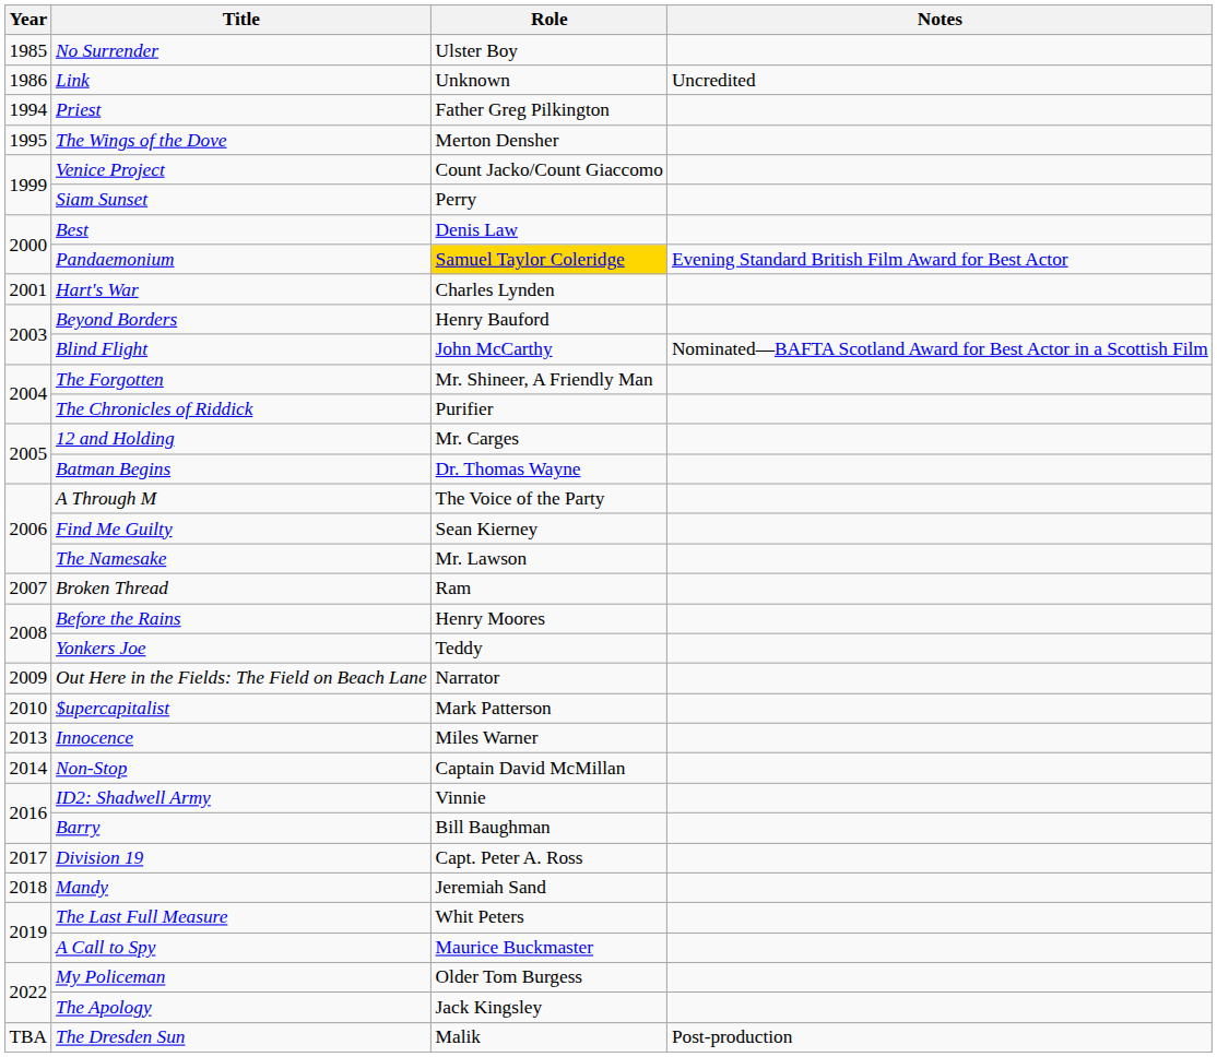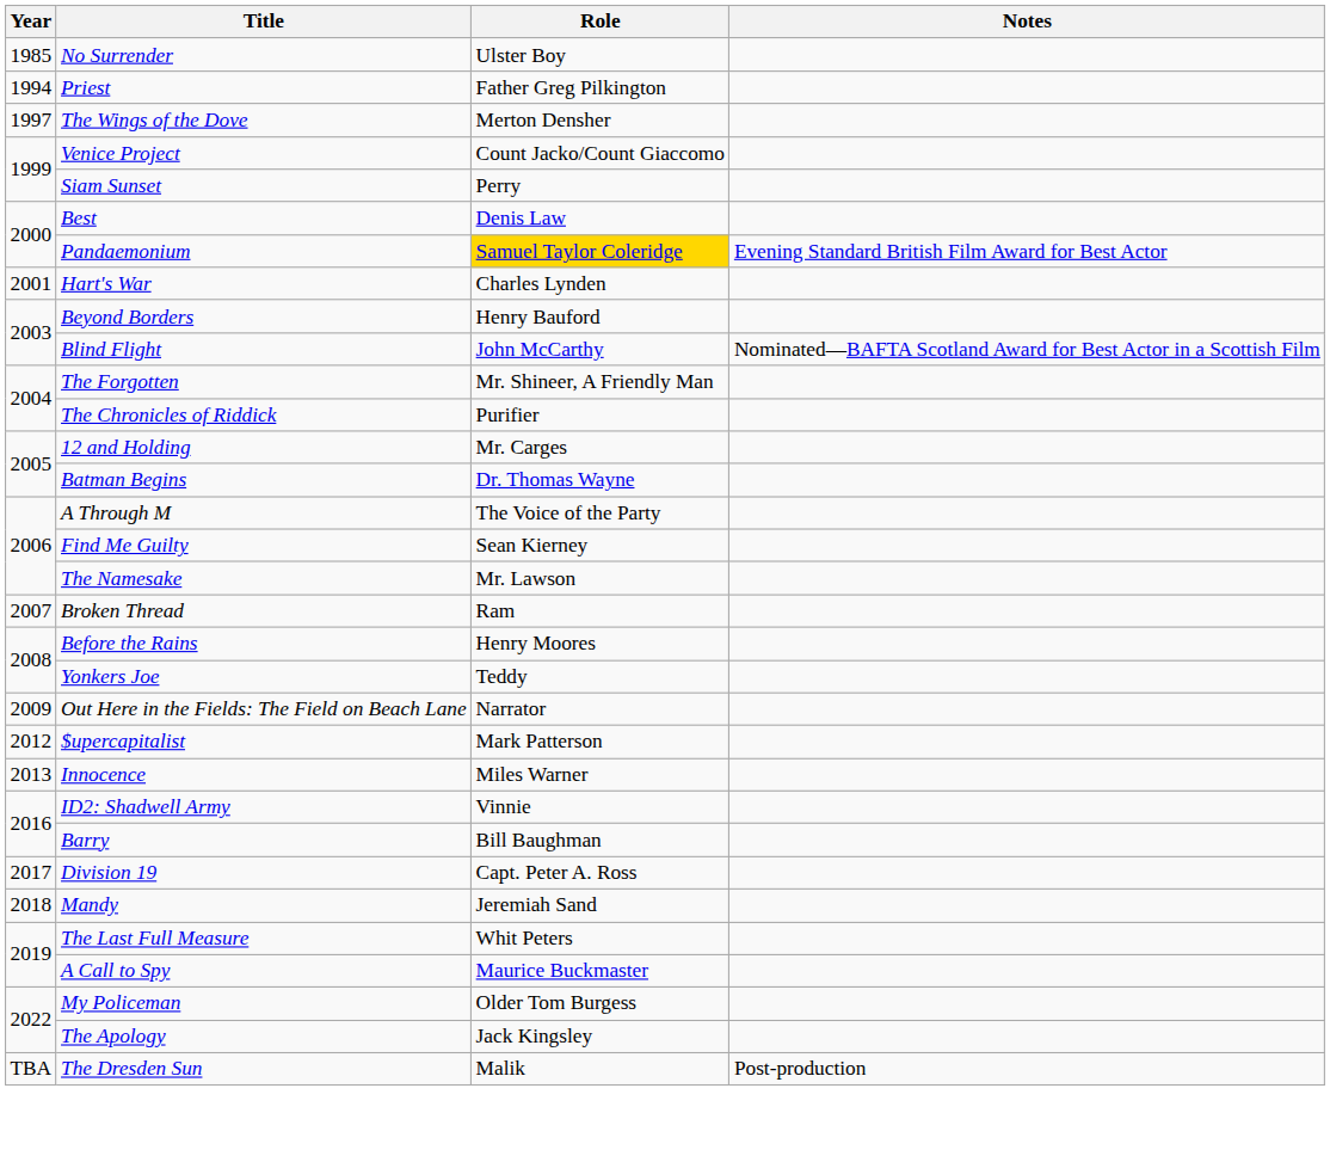 <table class="wikitable sortable">
 <tr>
 <th>Year</th>
 <th>Title</th>
 <th>Role</th>
 <th>Notes</th>
 </tr>
 <tr>
 <td>1985</td>
 <td><em><a href='#'>No Surrender</a></em></td>
 <td>Ulster Boy</td>
 <td></td>
 </tr>
 <tr>
-<td>1986</td>
-<td><em><a href='#'>Link</a></em></td>
-<td>Unknown</td>
-<td>Uncredited</td>
-</tr>
-<tr>
 <td>1994</td>
 <td><em><a href='#'>Priest</a></em></td>
 <td>Father Greg Pilkington</td>
 <td></td>
 </tr>
 <tr>
-<td>1995</td>
+<td>1997</td>
 <td><em><a href='#'>The Wings of the Dove</a></em></td>
 <td>Merton Densher</td>
 <td></td>
 </tr>
 <tr>
 <td rowspan="2">1999</td>
 <td><em><a href='#'>Venice Project</a></em></td>
 <td>Count Jacko/Count Giaccomo</td>
 <td></td>
 </tr>
 <tr>
 <td><em><a href='#'>Siam Sunset</a></em></td>
 <td>Perry</td>
 <td></td>
 </tr>
 <tr>
 <td rowspan="2">2000</td>
 <td><em><a href='#'>Best</a></em></td>
 <td><a href='#'>Denis Law</a></td>
 <td></td>
 </tr>
 <tr>
 <td><em><a href='#'>Pandaemonium</a></em></td>
 <td style="background: gold;"><a href='#'>Samuel Taylor Coleridge</a></td>
 <td><a href='#'>Evening Standard British Film Award for Best Actor</a></td>
 </tr>
 <tr>
 <td>2001</td>
 <td><em><a href='#'>Hart's War</a></em></td>
 <td>Charles Lynden</td>
 <td></td>
 </tr>
 <tr>
 <td rowspan="2">2003</td>
 <td><em><a href='#'>Beyond Borders</a></em></td>
 <td>Henry Bauford</td>
 <td></td>
 </tr>
 <tr>
 <td><em><a href='#'>Blind Flight</a></em></td>
 <td><a href='#'>John McCarthy</a></td>
 <td>Nominated—<a href='#'>BAFTA Scotland Award for Best Actor in a Scottish Film</a></td>
 </tr>
 <tr>
 <td rowspan="2">2004</td>
 <td><em><a href='#'>The Forgotten</a></em></td>
 <td>Mr. Shineer, A Friendly Man</td>
 <td></td>
 </tr>
 <tr>
 <td><em><a href='#'>The Chronicles of Riddick</a></em></td>
 <td>Purifier</td>
 <td></td>
 </tr>
 <tr>
 <td rowspan="2">2005</td>
 <td><em><a href='#'>12 and Holding</a></em></td>
 <td>Mr. Carges</td>
 <td></td>
 </tr>
 <tr>
 <td><em><a href='#'>Batman Begins</a></em></td>
 <td><a href='#'>Dr. Thomas Wayne</a></td>
 <td></td>
 </tr>
 <tr>
 <td rowspan="3">2006</td>
 <td><em>A Through M</em></td>
 <td>The Voice of the Party</td>
 <td></td>
 </tr>
 <tr>
 <td><em><a href='#'>Find Me Guilty</a></em></td>
 <td>Sean Kierney</td>
 <td></td>
 </tr>
 <tr>
 <td><em><a href='#'>The Namesake</a></em></td>
 <td>Mr. Lawson</td>
 <td></td>
 </tr>
 <tr>
 <td>2007</td>
 <td><em>Broken Thread</em></td>
 <td>Ram</td>
 <td></td>
 </tr>
 <tr>
 <td rowspan="2">2008</td>
 <td><em><a href='#'>Before the Rains</a></em></td>
 <td>Henry Moores</td>
 <td></td>
 </tr>
 <tr>
 <td><em><a href='#'>Yonkers Joe</a></em></td>
 <td>Teddy</td>
 <td></td>
 </tr>
 <tr>
 <td>2009</td>
 <td><em>Out Here in the Fields: The Field on Beach Lane</em></td>
 <td>Narrator</td>
 <td></td>
 </tr>
 <tr>
-<td>2010</td>
+<td>2012</td>
 <td><em><a href='#'>$upercapitalist</a></em></td>
 <td>Mark Patterson</td>
 <td></td>
 </tr>
 <tr>
 <td>2013</td>
 <td><em><a href='#'>Innocence</a></em></td>
 <td>Miles Warner</td>
-<td></td>
-</tr>
-<tr>
-<td>2014</td>
-<td><em><a href='#'>Non-Stop</a></em></td>
-<td>Captain David McMillan</td>
 <td></td>
 </tr>
 <tr>
 <td rowspan="2">2016</td>
 <td><em><a href='#'>ID2: Shadwell Army</a></em></td>
 <td>Vinnie</td>
 <td></td>
 </tr>
 <tr>
 <td><em><a href='#'>Barry</a></em></td>
 <td>Bill Baughman</td>
 <td></td>
 </tr>
 <tr>
 <td>2017</td>
 <td><em><a href='#'>Division 19</a></em></td>
 <td>Capt. Peter A. Ross</td>
 <td></td>
 </tr>
 <tr>
 <td>2018</td>
 <td><em><a href='#'>Mandy</a></em></td>
 <td>Jeremiah Sand</td>
 <td></td>
 </tr>
 <tr>
 <td rowspan="2">2019</td>
 <td><em><a href='#'>The Last Full Measure</a></em></td>
 <td>Whit Peters</td>
 <td></td>
 </tr>
 <tr>
 <td><em><a href='#'>A Call to Spy</a></em></td>
 <td><a href='#'>Maurice Buckmaster</a></td>
 <td></td>
 </tr>
 <tr>
 <td rowspan="2">2022</td>
 <td><em><a href='#'>My Policeman</a></em></td>
 <td>Older Tom Burgess</td>
 <td></td>
 </tr>
 <tr>
 <td><em><a href='#'>The Apology</a></em></td>
 <td>Jack Kingsley</td>
 <td></td>
 </tr>
 <tr>
 <td>TBA</td>
 <td><em><a href='#'>The Dresden Sun</a></em></td>
 <td>Malik</td>
 <td>Post-production</td>
 </tr>
 </table>
